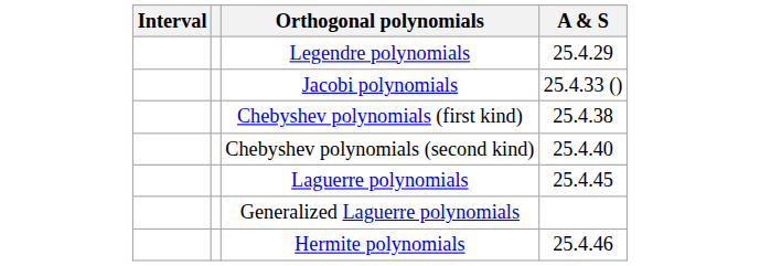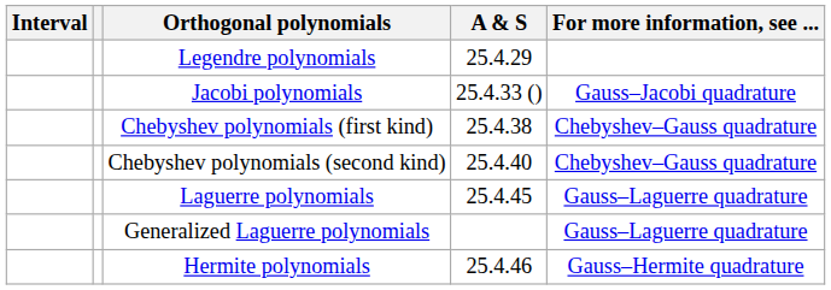 <table class="wikitable" style="margin:auto; background:white; text-align:center;">
 <tr>
 <th>Interval</th>
 <th></th>
 <th>Orthogonal polynomials</th>
 <th>A & S</th>
+<th>For more information, see ...</th>
 </tr>
 <tr>
 <td></td>
 <td></td>
 <td><a href='#'>Legendre polynomials</a></td>
 <td>25.4.29</td>
+<td></td>
 </tr>
 <tr>
 <td></td>
 <td></td>
 <td><a href='#'>Jacobi polynomials</a></td>
 <td>25.4.33 ()</td>
+<td><a href='#'>Gauss–Jacobi quadrature</a></td>
 </tr>
 <tr>
 <td></td>
 <td></td>
 <td><a href='#'>Chebyshev polynomials</a> (first kind)</td>
 <td>25.4.38</td>
+<td><a href='#'>Chebyshev–Gauss quadrature</a></td>
 </tr>
 <tr>
 <td></td>
 <td></td>
 <td>Chebyshev polynomials (second kind)</td>
 <td>25.4.40</td>
+<td><a href='#'>Chebyshev–Gauss quadrature</a></td>
 </tr>
 <tr>
 <td></td>
 <td></td>
 <td><a href='#'>Laguerre polynomials</a></td>
 <td>25.4.45</td>
+<td><a href='#'>Gauss–Laguerre quadrature</a></td>
 </tr>
 <tr>
 <td></td>
 <td></td>
 <td>Generalized <a href='#'>Laguerre polynomials</a></td>
 <td></td>
+<td><a href='#'>Gauss–Laguerre quadrature</a></td>
 </tr>
 <tr>
 <td></td>
 <td></td>
 <td><a href='#'>Hermite polynomials</a></td>
 <td>25.4.46</td>
+<td><a href='#'>Gauss–Hermite quadrature</a></td>
 </tr>
 </table>
